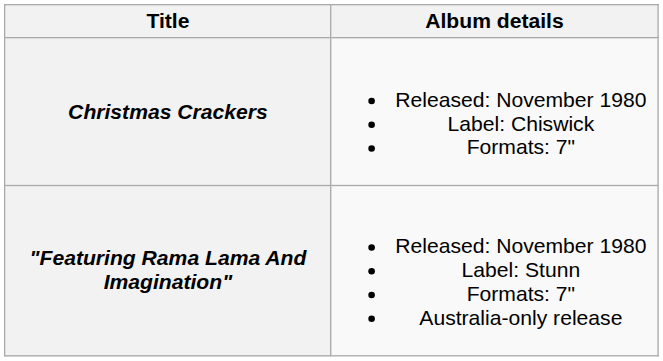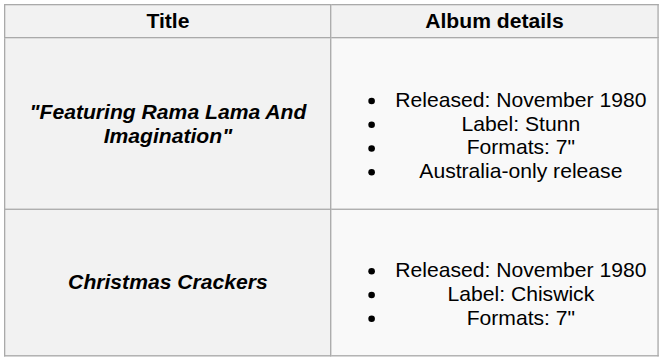 <table class="wikitable plainrowheaders" style="text-align:center;">
 <tr>
 <th scope="col" style="width:15em;">Title</th>
 <th scope="col" style="width:15em;">Album details</th>
 </tr>
 <tr>
+<th scope="row"><em>"Featuring Rama Lama And Imagination"</em></th>
+<td><br><ul><li>Released: November 1980</li><li>Label: Stunn</li><li>Formats: 7"</li><li>Australia-only release</li></ul></td>
+</tr>
+<tr>
 <th scope="row"><em>Christmas Crackers</em></th>
 <td><br><ul><li>Released: November 1980</li><li>Label: Chiswick</li><li>Formats: 7"</li></ul></td>
 </tr>
-<tr>
-<th scope="row"><em>"Featuring Rama Lama And Imagination"</em></th>
-<td><br><ul><li>Released: November 1980</li><li>Label: Stunn</li><li>Formats: 7"</li><li>Australia-only release</li></ul></td>
-</tr>
 </table>
